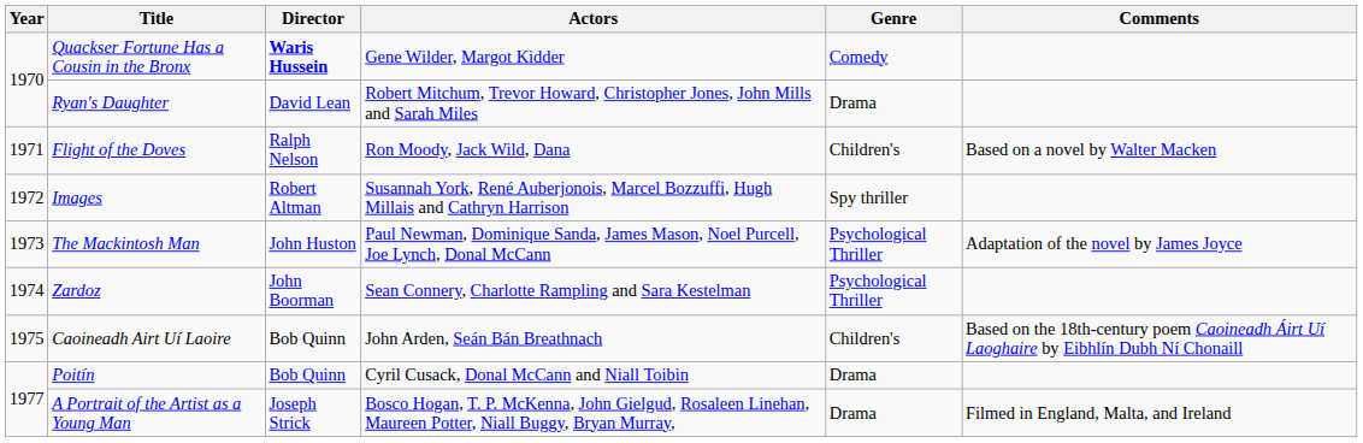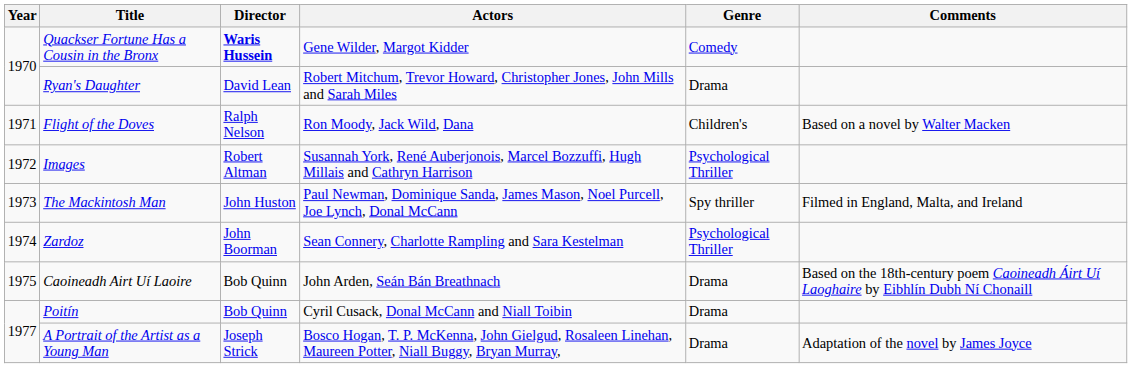 <table class="wikitable">
 <tr>
 <th>Year</th>
 <th>Title</th>
 <th>Director</th>
 <th>Actors</th>
 <th>Genre</th>
 <th>Comments</th>
 </tr>
 <tr>
 <td rowspan = "2">1970</td>
 <td><em><a href='#'>Quackser Fortune Has a Cousin in the Bronx</a></em></td>
 <td><strong><a href='#'>Waris Hussein</a></strong></td>
 <td><a href='#'>Gene Wilder</a>, <a href='#'>Margot Kidder</a></td>
 <td><a href='#'>Comedy</a></td>
 <td></td>
 </tr>
 <tr>
 <td><em><a href='#'>Ryan's Daughter</a></em></td>
 <td><a href='#'>David Lean</a></td>
 <td><a href='#'>Robert Mitchum</a>, <a href='#'>Trevor Howard</a>, <a href='#'>Christopher Jones</a>, <a href='#'>John Mills</a> and <a href='#'>Sarah Miles</a></td>
 <td>Drama</td>
 <td></td>
 </tr>
 <tr>
 <td>1971</td>
 <td><em><a href='#'>Flight of the Doves</a></em></td>
 <td><a href='#'>Ralph Nelson</a></td>
 <td><a href='#'>Ron Moody</a>, <a href='#'>Jack Wild</a>, <a href='#'>Dana</a></td>
 <td>Children's</td>
 <td>Based on a novel by <a href='#'>Walter Macken</a></td>
 </tr>
 <tr>
 <td>1972</td>
 <td><em><a href='#'>Images</a></em></td>
 <td><a href='#'>Robert Altman</a></td>
 <td><a href='#'>Susannah York</a>, <a href='#'>René Auberjonois</a>, <a href='#'>Marcel Bozzuffi</a>, <a href='#'>Hugh Millais</a> and <a href='#'>Cathryn Harrison</a></td>
-<td>Spy thriller</td>
+<td><a href='#'>Psychological Thriller</a></td>
 <td></td>
 </tr>
 <tr>
 <td>1973</td>
 <td><em><a href='#'>The Mackintosh Man</a></em></td>
 <td><a href='#'>John Huston</a></td>
 <td><a href='#'>Paul Newman</a>, <a href='#'>Dominique Sanda</a>, <a href='#'>James Mason</a>, <a href='#'>Noel Purcell</a>, <a href='#'>Joe Lynch</a>, <a href='#'>Donal McCann</a></td>
-<td><a href='#'>Psychological Thriller</a></td>
-<td>Adaptation of the <a href='#'>novel</a> by <a href='#'>James Joyce</a></td>
+<td>Spy thriller</td>
+<td>Filmed in England, Malta, and Ireland</td>
 </tr>
 <tr>
 <td>1974</td>
 <td><em><a href='#'>Zardoz</a></em></td>
 <td><a href='#'>John Boorman</a></td>
 <td><a href='#'>Sean Connery</a>, <a href='#'>Charlotte Rampling</a> and <a href='#'>Sara Kestelman</a></td>
 <td><a href='#'>Psychological Thriller</a></td>
 <td></td>
 </tr>
 <tr>
 <td>1975</td>
 <td><em>Caoineadh Airt Uí Laoire</em></td>
 <td>Bob Quinn</td>
 <td>John Arden, <a href='#'>Seán Bán Breathnach</a></td>
-<td>Children's</td>
+<td>Drama</td>
 <td>Based on the 18th-century poem <em><a href='#'>Caoineadh Áirt Uí Laoghaire</a></em> by <a href='#'>Eibhlín Dubh Ní Chonaill</a></td>
 </tr>
 <tr>
 <td rowspan = "2">1977</td>
 <td><em><a href='#'>Poitín</a></em></td>
 <td><a href='#'>Bob Quinn</a></td>
 <td>Cyril Cusack, <a href='#'>Donal McCann</a> and <a href='#'>Niall Toibin</a></td>
 <td>Drama</td>
 <td></td>
 </tr>
 <tr>
 <td><em><a href='#'>A Portrait of the Artist as a Young Man</a></em></td>
 <td><a href='#'>Joseph Strick</a></td>
 <td><a href='#'>Bosco Hogan</a>, <a href='#'>T. P. McKenna</a>, <a href='#'>John Gielgud</a>, <a href='#'>Rosaleen Linehan</a>, <a href='#'>Maureen Potter</a>, <a href='#'>Niall Buggy</a>, <a href='#'>Bryan Murray</a>,</td>
 <td>Drama</td>
-<td>Filmed in England, Malta, and Ireland</td>
+<td>Adaptation of the <a href='#'>novel</a> by <a href='#'>James Joyce</a></td>
 </tr>
 </table>
